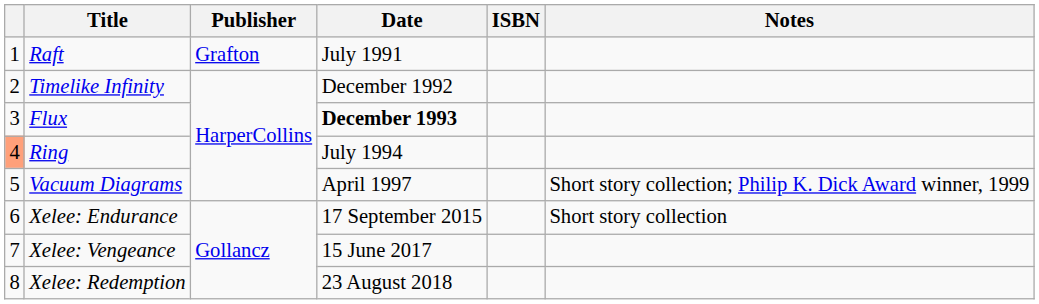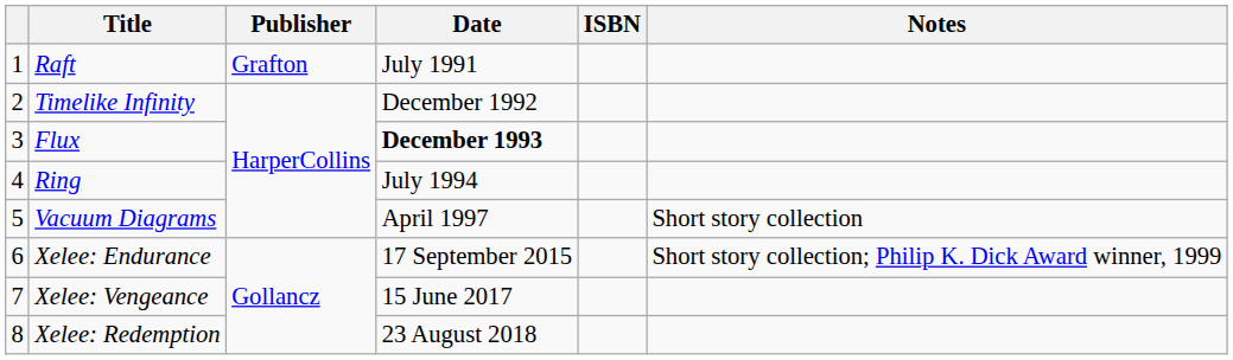 <table class="wikitable">
 <tr>
 <th></th>
 <th>Title</th>
 <th>Publisher</th>
 <th>Date</th>
 <th>ISBN</th>
 <th>Notes</th>
 </tr>
 <tr>
 <td>1</td>
 <td><em><a href='#'>Raft</a></em></td>
 <td><a href='#'>Grafton</a></td>
 <td>July 1991</td>
 <td></td>
 <td></td>
 </tr>
 <tr>
 <td>2</td>
 <td><em><a href='#'>Timelike Infinity</a></em></td>
 <td rowspan="4"><a href='#'>HarperCollins</a></td>
 <td>December 1992</td>
 <td></td>
 <td></td>
 </tr>
 <tr>
 <td>3</td>
 <td><em><a href='#'>Flux</a></em></td>
 <td><strong>December 1993</strong></td>
 <td></td>
 <td></td>
 </tr>
 <tr>
-<td style="background: lightsalmon;">4</td>
+<td>4</td>
 <td><em><a href='#'>Ring</a></em></td>
 <td>July 1994</td>
 <td></td>
 <td></td>
 </tr>
 <tr>
 <td>5</td>
 <td><em><a href='#'>Vacuum Diagrams</a></em></td>
 <td>April 1997</td>
 <td></td>
-<td>Short story collection; <a href='#'>Philip K. Dick Award</a> winner, 1999</td>
+<td>Short story collection</td>
 </tr>
 <tr>
 <td>6</td>
 <td><em>Xelee: Endurance</em></td>
 <td rowspan="3"><a href='#'>Gollancz</a></td>
 <td>17 September 2015</td>
 <td></td>
-<td>Short story collection</td>
+<td>Short story collection; <a href='#'>Philip K. Dick Award</a> winner, 1999</td>
 </tr>
 <tr>
 <td>7</td>
 <td><em>Xelee: Vengeance</em></td>
 <td>15 June 2017</td>
 <td></td>
 <td></td>
 </tr>
 <tr>
 <td>8</td>
 <td><em>Xelee: Redemption</em></td>
 <td>23 August 2018</td>
 <td></td>
 <td></td>
 </tr>
 </table>
